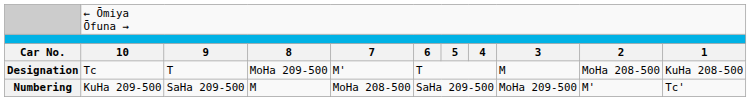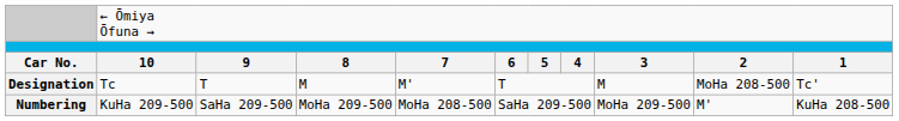 <table class="wikitable">
 <tr>
 <td style="background-color:#ccc;"> </td>
 <td colspan="10"><div>← Ōmiya</div><div>Ōfuna →</div></td>
 </tr>
 <tr style="line-height: 10px; background-color: #00B2E5;">
 <td colspan="11" style="padding:0; border:0;"> </td>
 </tr>
 <tr>
 <th>Car No.</th>
 <th>10</th>
 <th>9</th>
 <th>8</th>
 <th>7</th>
 <th>6</th>
 <th>5</th>
 <th>4</th>
 <th>3</th>
 <th>2</th>
 <th>1</th>
 </tr>
 <tr>
 <th>Designation</th>
 <td>Tc</td>
 <td>T</td>
-<td>MoHa 209-500</td>
+<td>M</td>
 <td>M'</td>
 <td colspan="3">T</td>
 <td>M</td>
 <td>MoHa 208-500</td>
-<td>KuHa 208-500</td>
+<td>Tc'</td>
 </tr>
 <tr>
 <th>Numbering</th>
 <td>KuHa 209-500</td>
 <td>SaHa 209-500</td>
-<td>M</td>
+<td>MoHa 209-500</td>
 <td>MoHa 208-500</td>
 <td colspan="3">SaHa 209-500</td>
 <td>MoHa 209-500</td>
 <td>M'</td>
-<td>Tc'</td>
+<td>KuHa 208-500</td>
 </tr>
 </table>
